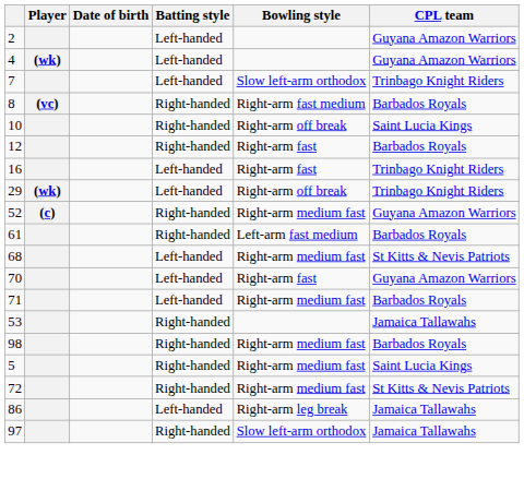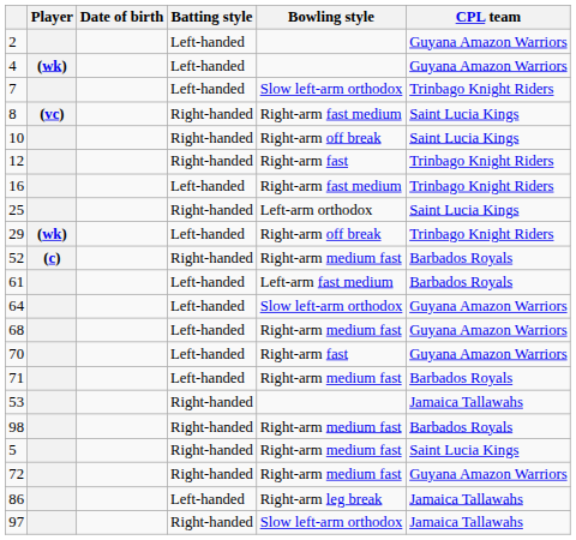 <table class="wikitable sortable plainrowheaders">
 <tr>
 <th scope=col></th>
 <th scope=col>Player</th>
 <th scope=col>Date of birth</th>
 <th scope=col>Batting style</th>
 <th scope=col>Bowling style</th>
 <th scope=col><a href='#'>CPL</a> team</th>
 </tr>
 <tr>
 <td>2</td>
 <th scope=row></th>
 <td></td>
 <td>Left-handed</td>
 <td></td>
 <td><a href='#'>Guyana Amazon Warriors</a></td>
 </tr>
 <tr>
 <td>4</td>
 <th scope=row> (<a href='#'>wk</a>)</th>
 <td></td>
 <td>Left-handed</td>
 <td></td>
 <td><a href='#'>Guyana Amazon Warriors</a></td>
 </tr>
 <tr>
 <td>7</td>
 <th scope=row></th>
 <td></td>
 <td>Left-handed</td>
 <td><a href='#'>Slow left-arm orthodox</a></td>
 <td><a href='#'>Trinbago Knight Riders</a></td>
 </tr>
 <tr>
 <td>8</td>
 <th scope=row> (<a href='#'>vc</a>)</th>
 <td></td>
 <td>Right-handed</td>
 <td>Right-arm <a href='#'>fast medium</a></td>
-<td><a href='#'>Barbados Royals</a></td>
+<td><a href='#'>Saint Lucia Kings</a></td>
 </tr>
 <tr>
 <td>10</td>
 <th scope=row></th>
 <td></td>
 <td>Right-handed</td>
 <td>Right-arm <a href='#'>off break</a></td>
 <td><a href='#'>Saint Lucia Kings</a></td>
 </tr>
 <tr>
 <td>12</td>
 <th scope=row></th>
 <td></td>
 <td>Right-handed</td>
 <td>Right-arm <a href='#'>fast</a></td>
-<td><a href='#'>Barbados Royals</a></td>
+<td><a href='#'>Trinbago Knight Riders</a></td>
 </tr>
 <tr>
 <td>16</td>
 <th scope=row></th>
 <td></td>
 <td>Left-handed</td>
-<td>Right-arm <a href='#'>fast</a></td>
+<td>Right-arm <a href='#'>fast medium</a></td>
 <td><a href='#'>Trinbago Knight Riders</a></td>
+</tr>
+<tr>
+<td>25</td>
+<th scope=row></th>
+<td></td>
+<td>Right-handed</td>
+<td>Left-arm orthodox</td>
+<td><a href='#'>Saint Lucia Kings</a></td>
 </tr>
 <tr>
 <td>29</td>
 <th scope=row> (<a href='#'>wk</a>)</th>
 <td></td>
 <td>Left-handed</td>
 <td>Right-arm <a href='#'>off break</a></td>
 <td><a href='#'>Trinbago Knight Riders</a></td>
 </tr>
 <tr>
 <td>52</td>
 <th scope=row> (<a href='#'>c</a>)</th>
 <td></td>
 <td>Right-handed</td>
 <td>Right-arm <a href='#'>medium fast</a></td>
-<td><a href='#'>Guyana Amazon Warriors</a></td>
+<td><a href='#'>Barbados Royals</a></td>
 </tr>
 <tr>
 <td>61</td>
 <th scope=row></th>
 <td></td>
-<td>Right-handed</td>
+<td>Left-handed</td>
 <td>Left-arm <a href='#'>fast medium</a></td>
 <td><a href='#'>Barbados Royals</a></td>
+</tr>
+<tr>
+<td>64</td>
+<th scope=row></th>
+<td></td>
+<td>Left-handed</td>
+<td><a href='#'>Slow left-arm orthodox</a></td>
+<td><a href='#'>Guyana Amazon Warriors</a></td>
 </tr>
 <tr>
 <td>68</td>
 <th scope=row></th>
 <td></td>
 <td>Left-handed</td>
 <td>Right-arm <a href='#'>medium fast</a></td>
-<td><a href='#'>St Kitts & Nevis Patriots</a></td>
+<td><a href='#'>Guyana Amazon Warriors</a></td>
 </tr>
 <tr>
 <td>70</td>
 <th scope=row></th>
 <td></td>
 <td>Left-handed</td>
 <td>Right-arm <a href='#'>fast</a></td>
 <td><a href='#'>Guyana Amazon Warriors</a></td>
 </tr>
 <tr>
 <td>71</td>
 <th scope=row></th>
 <td></td>
 <td>Left-handed</td>
 <td>Right-arm <a href='#'>medium fast</a></td>
 <td><a href='#'>Barbados Royals</a></td>
 </tr>
 <tr>
 <td>53</td>
 <th scope=row><s></s></th>
 <td></td>
 <td>Right-handed</td>
 <td></td>
 <td><a href='#'>Jamaica Tallawahs</a></td>
 </tr>
 <tr>
 <td>98</td>
 <th scope=row><s></s></th>
 <td></td>
 <td>Right-handed</td>
 <td>Right-arm <a href='#'>medium fast</a></td>
 <td><a href='#'>Barbados Royals</a></td>
 </tr>
 <tr>
 <td>5</td>
 <th scope=row></th>
 <td></td>
 <td>Right-handed</td>
 <td>Right-arm <a href='#'>medium fast</a></td>
 <td><a href='#'>Saint Lucia Kings</a></td>
 </tr>
 <tr>
 <td>72</td>
 <th scope=row></th>
 <td></td>
 <td>Right-handed</td>
 <td>Right-arm <a href='#'>medium fast</a></td>
-<td><a href='#'>St Kitts & Nevis Patriots</a></td>
+<td><a href='#'>Guyana Amazon Warriors</a></td>
 </tr>
 <tr>
 <td>86</td>
 <th scope=row></th>
 <td></td>
 <td>Left-handed</td>
 <td>Right-arm <a href='#'>leg break</a></td>
 <td><a href='#'>Jamaica Tallawahs</a></td>
 </tr>
 <tr>
 <td>97</td>
 <th scope=row></th>
 <td></td>
 <td>Right-handed</td>
 <td><a href='#'>Slow left-arm orthodox</a></td>
 <td><a href='#'>Jamaica Tallawahs</a></td>
 </tr>
 </table>
